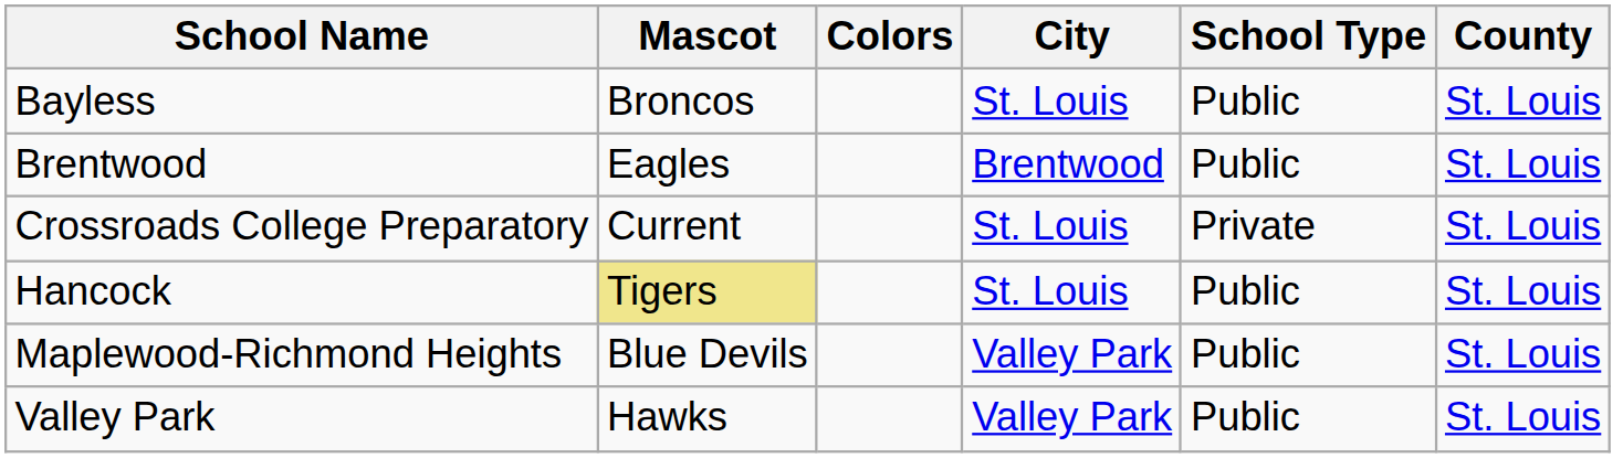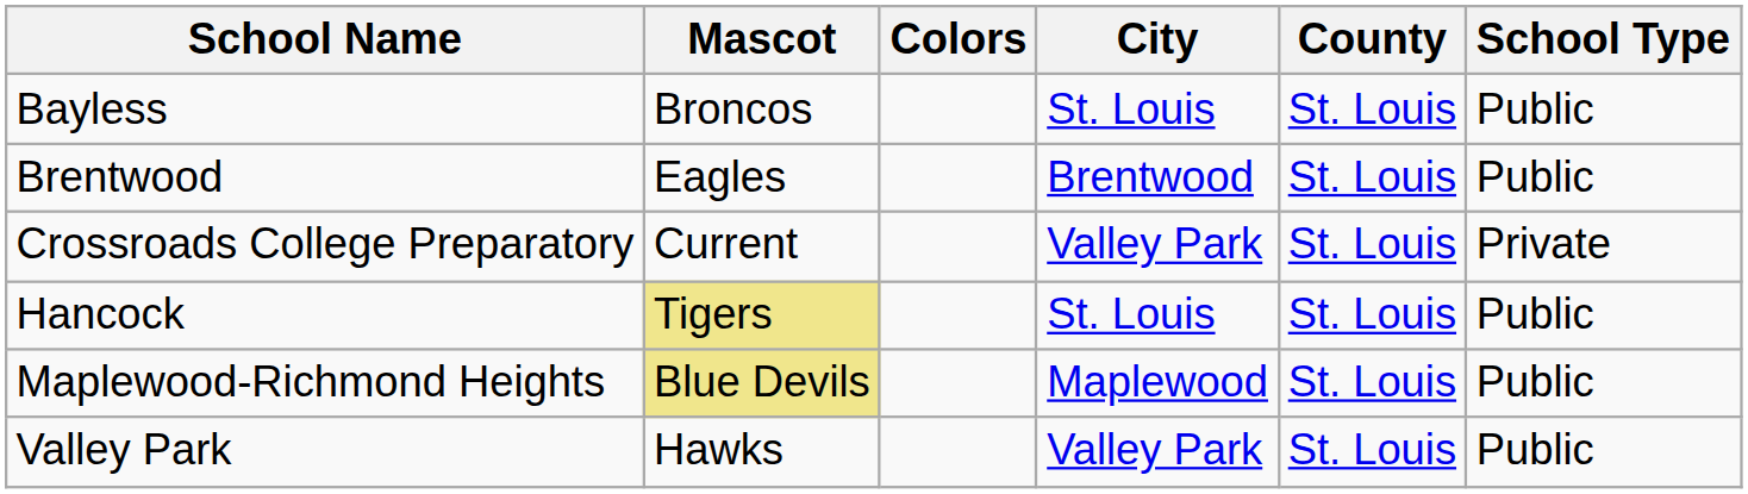 <table class="wikitable">
 <tr>
 <th>School Name</th>
 <th>Mascot</th>
 <th>Colors</th>
 <th>City</th>
+<th>County</th>
 <th>School Type</th>
-<th>County</th>
 </tr>
 <tr>
 <td>Bayless</td>
 <td>Broncos</td>
 <td></td>
 <td><a href='#'>St. Louis</a></td>
+<td><a href='#'>St. Louis</a></td>
 <td>Public</td>
-<td><a href='#'>St. Louis</a></td>
 </tr>
 <tr>
 <td>Brentwood</td>
 <td>Eagles</td>
 <td></td>
 <td><a href='#'>Brentwood</a></td>
+<td><a href='#'>St. Louis</a></td>
 <td>Public</td>
-<td><a href='#'>St. Louis</a></td>
 </tr>
 <tr>
 <td>Crossroads College Preparatory</td>
 <td>Current</td>
 <td></td>
+<td><a href='#'>Valley Park</a></td>
 <td><a href='#'>St. Louis</a></td>
 <td>Private</td>
-<td><a href='#'>St. Louis</a></td>
 </tr>
 <tr>
 <td>Hancock</td>
 <td style="background: khaki;">Tigers</td>
 <td></td>
 <td><a href='#'>St. Louis</a></td>
+<td><a href='#'>St. Louis</a></td>
 <td>Public</td>
-<td><a href='#'>St. Louis</a></td>
 </tr>
 <tr>
 <td>Maplewood-Richmond Heights</td>
-<td>Blue Devils</td>
+<td style="background: khaki;">Blue Devils</td>
 <td></td>
-<td><a href='#'>Valley Park</a></td>
+<td><a href='#'>Maplewood</a></td>
+<td><a href='#'>St. Louis</a></td>
 <td>Public</td>
-<td><a href='#'>St. Louis</a></td>
 </tr>
 <tr>
 <td>Valley Park</td>
 <td>Hawks</td>
 <td></td>
 <td><a href='#'>Valley Park</a></td>
+<td><a href='#'>St. Louis</a></td>
 <td>Public</td>
-<td><a href='#'>St. Louis</a></td>
 </tr>
 </table>
